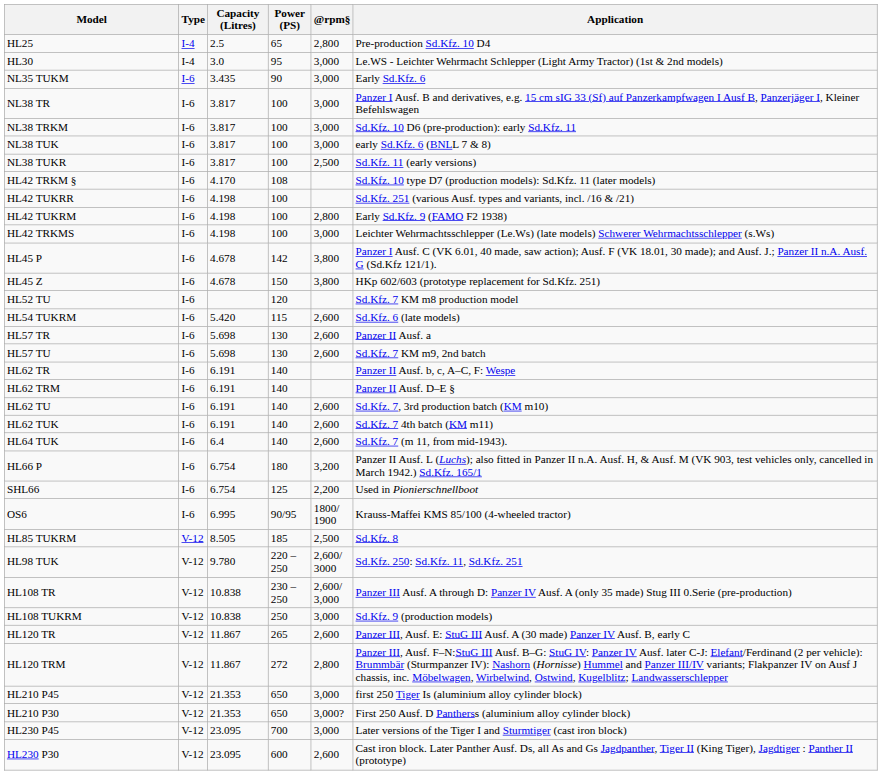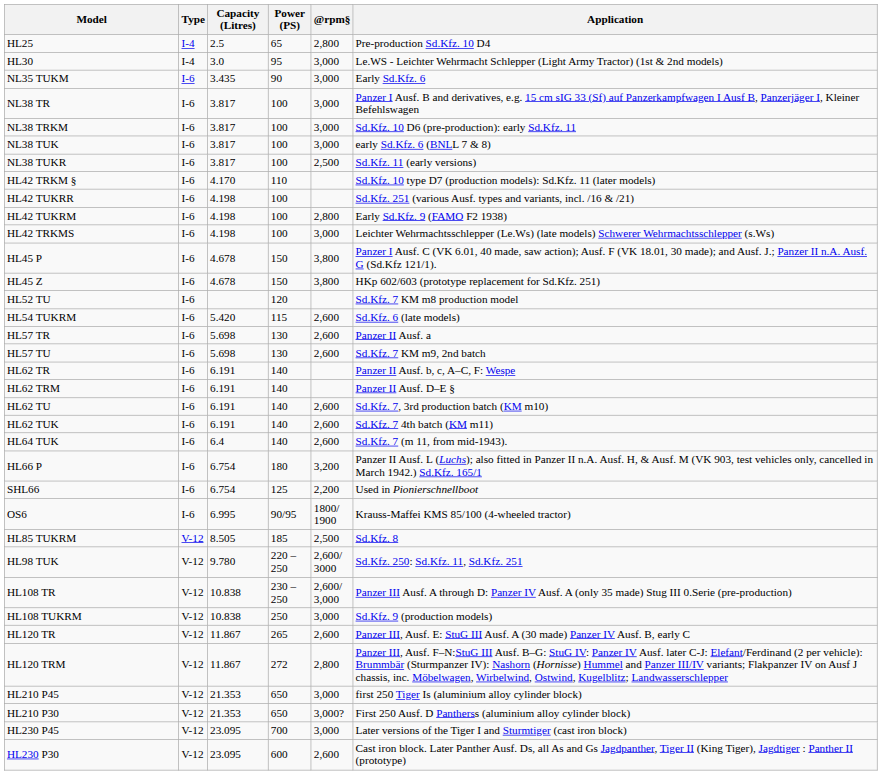 <table class="wikitable">
 <tr>
 <th style="width:20%;" data-sort-type="text">Model</th>
 <th data-sort-type="number">Type</th>
 <th data-sort-type="number">Capacity (Litres)<br></th>
 <th data-sort-type="number">Power (PS)</th>
 <th data-sort-type="number">@rpm§</th>
 <th data-sort-type="number">Application</th>
 </tr>
 <tr>
 <td>HL25</td>
 <td><a href='#'>I-4</a></td>
 <td>2.5</td>
 <td>65</td>
 <td>2,800</td>
 <td>Pre-production <a href='#'>Sd.Kfz. 10</a> D4</td>
 </tr>
 <tr>
 <td>HL30</td>
 <td>I-4</td>
 <td>3.0</td>
 <td>95</td>
 <td>3,000</td>
 <td>Le.WS - Leichter Wehrmacht Schlepper (Light Army Tractor) (1st & 2nd models)</td>
 </tr>
 <tr>
 <td>NL35 TUKM</td>
 <td><a href='#'>I-6</a></td>
 <td>3.435</td>
 <td>90</td>
 <td>3,000</td>
 <td>Early <a href='#'>Sd.Kfz. 6</a></td>
 </tr>
 <tr>
 <td>NL38 TR</td>
 <td>I-6</td>
 <td>3.817</td>
 <td>100</td>
 <td>3,000</td>
 <td><a href='#'>Panzer I</a> Ausf. B and derivatives, e.g. <a href='#'>15 cm sIG 33 (Sf) auf Panzerkampfwagen I Ausf B</a>, <a href='#'>Panzerjäger I</a>, Kleiner Befehlswagen</td>
 </tr>
 <tr>
 <td>NL38 TRKM</td>
 <td>I-6</td>
 <td>3.817</td>
 <td>100</td>
 <td>3,000</td>
 <td><a href='#'>Sd.Kfz. 10</a> D6 (pre-production): early <a href='#'>Sd.Kfz. 11</a></td>
 </tr>
 <tr>
 <td>NL38 TUK</td>
 <td>I-6</td>
 <td>3.817</td>
 <td>100</td>
 <td>3,000</td>
 <td>early <a href='#'>Sd.Kfz. 6</a> (<a href='#'>BNL</a>L 7 & 8)</td>
 </tr>
 <tr>
 <td>NL38 TUKR</td>
 <td>I-6</td>
 <td>3.817</td>
 <td>100</td>
 <td>2,500</td>
 <td><a href='#'>Sd.Kfz. 11</a> (early versions)</td>
 </tr>
 <tr>
 <td>HL42 TRKM § </td>
 <td>I-6</td>
 <td>4.170</td>
-<td>108</td>
+<td>110</td>
 <td></td>
 <td><a href='#'>Sd.Kfz. 10</a> type D7 (production models): Sd.Kfz. 11 (later models)</td>
 </tr>
 <tr>
 <td>HL42 TUKRR</td>
 <td>I-6</td>
 <td>4.198</td>
 <td>100</td>
 <td></td>
 <td><a href='#'>Sd.Kfz. 251</a> (various Ausf. types and variants, incl. /16 & /21)</td>
 </tr>
 <tr>
 <td>HL42 TUKRM</td>
 <td>I-6</td>
 <td>4.198</td>
 <td>100</td>
 <td>2,800</td>
 <td>Early <a href='#'>Sd.Kfz. 9</a> (<a href='#'>FAMO</a> F2 1938)</td>
 </tr>
 <tr>
 <td>HL42 TRKMS</td>
 <td>I-6</td>
 <td>4.198</td>
 <td>100</td>
 <td>3,000</td>
 <td>Leichter Wehrmachtsschlepper (Le.Ws) (late models) <a href='#'>Schwerer Wehrmachtsschlepper</a> (s.Ws)</td>
 </tr>
 <tr>
 <td>HL45 P</td>
 <td>I-6</td>
 <td>4.678</td>
-<td>142</td>
+<td>150</td>
 <td>3,800</td>
 <td><a href='#'>Panzer I</a> Ausf. C (VK 6.01, 40 made, saw action); Ausf. F (VK 18.01, 30 made); and Ausf. J.; <a href='#'>Panzer II n.A. Ausf. G</a> (Sd.Kfz 121/1).</td>
 </tr>
 <tr>
 <td>HL45 Z</td>
 <td>I-6</td>
 <td>4.678</td>
 <td>150</td>
 <td>3,800</td>
 <td>HKp 602/603 (prototype replacement for Sd.Kfz. 251)</td>
 </tr>
 <tr>
 <td>HL52 TU</td>
 <td>I-6</td>
 <td></td>
 <td>120</td>
 <td></td>
 <td><a href='#'>Sd.Kfz. 7</a> KM m8 production model</td>
 </tr>
 <tr>
 <td>HL54 TUKRM</td>
 <td>I-6</td>
 <td>5.420</td>
 <td>115</td>
 <td>2,600</td>
 <td><a href='#'>Sd.Kfz. 6</a> (late models)</td>
 </tr>
 <tr>
 <td>HL57 TR</td>
 <td>I-6</td>
 <td>5.698</td>
 <td>130</td>
 <td>2,600</td>
 <td><a href='#'>Panzer II</a> Ausf. a</td>
 </tr>
 <tr>
 <td>HL57 TU</td>
 <td>I-6</td>
 <td>5.698</td>
 <td>130</td>
 <td>2,600</td>
 <td><a href='#'>Sd.Kfz. 7</a> KM m9, 2nd batch</td>
 </tr>
 <tr>
 <td>HL62 TR</td>
 <td>I-6</td>
 <td>6.191</td>
 <td>140</td>
 <td></td>
 <td><a href='#'>Panzer II</a> Ausf. b, c, A–C, F: <a href='#'>Wespe</a></td>
 </tr>
 <tr>
 <td>HL62 TRM</td>
 <td>I-6</td>
 <td>6.191</td>
 <td>140</td>
 <td></td>
 <td><a href='#'>Panzer II</a> Ausf. D–E §</td>
 </tr>
 <tr>
 <td>HL62 TU</td>
 <td>I-6</td>
 <td>6.191</td>
 <td>140</td>
 <td>2,600</td>
 <td><a href='#'>Sd.Kfz. 7</a>, 3rd production batch (<a href='#'>KM</a> m10)</td>
 </tr>
 <tr>
 <td>HL62 TUK</td>
 <td>I-6</td>
 <td>6.191</td>
 <td>140</td>
 <td>2,600</td>
 <td><a href='#'>Sd.Kfz. 7</a> 4th batch (<a href='#'>KM</a> m11)</td>
 </tr>
 <tr>
 <td>HL64 TUK</td>
 <td>I-6</td>
 <td>6.4</td>
 <td>140</td>
 <td>2,600</td>
 <td><a href='#'>Sd.Kfz. 7</a> (m 11, from mid-1943).</td>
 </tr>
 <tr>
 <td>HL66 P</td>
 <td>I-6</td>
 <td>6.754</td>
 <td>180</td>
 <td>3,200</td>
 <td>Panzer II Ausf. L (<a href='#'><em>Luchs</em></a>); also fitted in Panzer II n.A. Ausf. H, & Ausf. M (VK 903, test vehicles only, cancelled in March 1942.) <a href='#'>Sd.Kfz. 165/1</a></td>
 </tr>
 <tr>
 <td>SHL66</td>
 <td>I-6</td>
 <td>6.754</td>
 <td>125</td>
 <td>2,200</td>
 <td>Used in <em>Pionierschnellboot</em></td>
 </tr>
 <tr>
 <td>OS6</td>
 <td>I-6</td>
 <td>6.995</td>
 <td>90/95</td>
 <td>1800/<br>1900</td>
 <td>Krauss-Maffei KMS 85/100 (4-wheeled tractor)</td>
 </tr>
 <tr>
 <td>HL85 TUKRM</td>
 <td><a href='#'>V-12</a></td>
 <td>8.505</td>
 <td>185</td>
 <td>2,500</td>
 <td><a href='#'>Sd.Kfz. 8</a></td>
 </tr>
 <tr>
 <td>HL98 TUK</td>
 <td>V-12</td>
 <td>9.780</td>
 <td>220 – <br>250</td>
 <td>2,600/<br>3000</td>
 <td><a href='#'>Sd.Kfz. 250</a>: <a href='#'>Sd.Kfz. 11</a>, <a href='#'>Sd.Kfz. 251</a></td>
 </tr>
 <tr>
 <td>HL108 TR</td>
 <td>V-12</td>
 <td>10.838 </td>
 <td>230 –<br>250 </td>
 <td>2,600/<br>3,000</td>
 <td><a href='#'>Panzer III</a> Ausf. A through D: <a href='#'>Panzer IV</a> Ausf. A (only 35 made) Stug III 0.Serie (pre-production)</td>
 </tr>
 <tr>
 <td>HL108 TUKRM</td>
 <td>V-12</td>
 <td>10.838</td>
 <td>250</td>
 <td>3,000</td>
 <td><a href='#'>Sd.Kfz. 9</a> (production models)</td>
 </tr>
 <tr>
 <td>HL120 TR</td>
 <td>V-12</td>
 <td>11.867</td>
 <td>265</td>
 <td>2,600</td>
 <td><a href='#'>Panzer III</a>, Ausf. E: <a href='#'>StuG III</a> Ausf. A (30 made) <a href='#'>Panzer IV</a> Ausf. B, early C</td>
 </tr>
 <tr>
 <td>HL120 TRM</td>
 <td>V-12</td>
 <td>11.867</td>
 <td>272</td>
 <td>2,800</td>
 <td><a href='#'>Panzer III</a>, Ausf. F–N:<a href='#'>StuG III</a> Ausf. B–G: <a href='#'>StuG IV</a>: <a href='#'>Panzer IV</a> Ausf. later C-J: <a href='#'>Elefant</a>/Ferdinand (2 per vehicle): <a href='#'>Brummbär</a> (Sturmpanzer IV): <a href='#'>Nashorn</a> (<em>Hornisse</em>) <a href='#'>Hummel</a> and <a href='#'>Panzer III/IV</a> variants; Flakpanzer IV on Ausf J chassis, inc. <a href='#'>Möbelwagen</a>, <a href='#'>Wirbelwind</a>, <a href='#'>Ostwind</a>, <a href='#'>Kugelblitz</a>; <a href='#'>Landwasserschlepper</a></td>
 </tr>
 <tr>
 <td>HL210 P45</td>
 <td>V-12</td>
 <td>21.353</td>
 <td>650</td>
 <td>3,000</td>
 <td>first 250 <a href='#'>Tiger</a> Is (aluminium alloy cylinder block)</td>
 </tr>
 <tr>
 <td>HL210 P30</td>
 <td>V-12</td>
 <td>21.353</td>
 <td>650</td>
 <td>3,000?</td>
 <td>First 250 Ausf. D <a href='#'>Panthers</a>s (aluminium alloy cylinder block)</td>
 </tr>
 <tr>
 <td>HL230 P45</td>
 <td>V-12</td>
 <td>23.095</td>
 <td>700</td>
 <td>3,000</td>
 <td>Later versions of the Tiger I and <a href='#'>Sturmtiger</a> (cast iron block)</td>
 </tr>
 <tr>
 <td><a href='#'>HL230</a> P30</td>
 <td>V-12</td>
 <td>23.095</td>
 <td>600</td>
 <td>2,600</td>
 <td>Cast iron block. Later Panther Ausf. Ds, all As and Gs <a href='#'>Jagdpanther</a>, <a href='#'>Tiger II</a> (King Tiger), <a href='#'>Jagdtiger</a> : <a href='#'>Panther II</a> (prototype)</td>
 </tr>
 </table>
